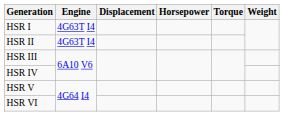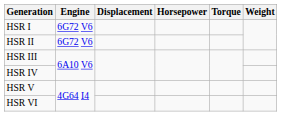 <table class="wikitable sortable">
 <tr>
 <th>Generation</th>
 <th>Engine</th>
 <th>Displacement</th>
 <th>Horsepower</th>
 <th>Torque</th>
 <th>Weight</th>
 </tr>
 <tr>
 <td>HSR I</td>
-<td><a href='#'>4G63T</a> <a href='#'>I4</a></td>
+<td><a href='#'>6G72</a> <a href='#'>V6</a></td>
 <td></td>
 <td></td>
 <td></td>
 <td rowspan="2"></td>
 </tr>
 <tr>
 <td>HSR II</td>
-<td><a href='#'>4G63T</a> <a href='#'>I4</a></td>
+<td><a href='#'>6G72</a> <a href='#'>V6</a></td>
 <td></td>
 <td></td>
 <td></td>
 </tr>
 <tr>
 <td>HSR III</td>
 <td rowspan="2"><a href='#'>6A10</a> <a href='#'>V6</a></td>
 <td rowspan="2"></td>
 <td rowspan="2"></td>
 <td rowspan="2"></td>
 <td></td>
 </tr>
 <tr>
 <td>HSR IV</td>
 <td></td>
 </tr>
 <tr>
 <td>HSR V</td>
 <td rowspan="2"><a href='#'>4G64</a> <a href='#'>I4</a></td>
 <td></td>
 <td></td>
 <td></td>
 <td></td>
 </tr>
 <tr>
 <td>HSR VI</td>
 <td></td>
 <td></td>
 <td></td>
 <td></td>
 </tr>
 </table>
